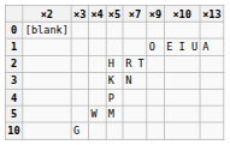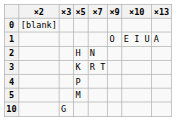 <table class="wikitable floatright">
 <tr>
 <th></th>
 <th>×2</th>
 <th>×3</th>
-<th>×4</th>
 <th>×5</th>
 <th>×7</th>
 <th>×9</th>
 <th>×10</th>
 <th>×13</th>
 </tr>
 <tr>
 <th>0</th>
 <td>[blank]</td>
 <td></td>
 <td></td>
 <td></td>
 <td></td>
 <td></td>
 <td></td>
-<td></td>
 </tr>
 <tr>
 <th>1</th>
-<td></td>
 <td></td>
 <td></td>
 <td></td>
 <td></td>
 <td>O</td>
 <td>E I U</td>
 <td>A</td>
 </tr>
 <tr>
 <th>2</th>
 <td></td>
 <td></td>
-<td></td>
 <td>H</td>
-<td>R T</td>
+<td>N</td>
 <td></td>
 <td></td>
 <td></td>
 </tr>
 <tr>
 <th>3</th>
 <td></td>
 <td></td>
-<td></td>
 <td>K</td>
-<td>N</td>
+<td>R T</td>
 <td></td>
 <td></td>
 <td></td>
 </tr>
 <tr>
 <th>4</th>
-<td></td>
 <td></td>
 <td></td>
 <td>P</td>
 <td></td>
 <td></td>
 <td></td>
 <td></td>
 </tr>
 <tr>
 <th>5</th>
 <td></td>
 <td></td>
-<td>W</td>
 <td>M</td>
 <td></td>
 <td></td>
 <td></td>
 <td></td>
 </tr>
 <tr>
 <th>10</th>
 <td></td>
 <td>G</td>
 <td></td>
 <td></td>
 <td></td>
 <td></td>
 <td></td>
-<td></td>
 </tr>
 </table>
